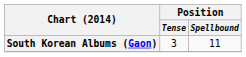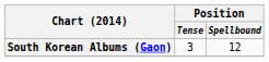 <table class="wikitable plainrowheaders" style="text-align:center;">
 <tr>
 <th scope="col" rowspan="2">Chart (2014)</th>
 <th scope="col" colspan="2">Position</th>
 </tr>
 <tr>
 <th><small><em>Tense</em></small></th>
 <th><small><em>Spellbound</em></small></th>
 </tr>
 <tr>
 <th scope="row">South Korean Albums (<a href='#'>Gaon</a>)</th>
 <td>3</td>
-<td>11</td>
+<td>12</td>
 </tr>
 <tr>
 </tr>
 </table>
